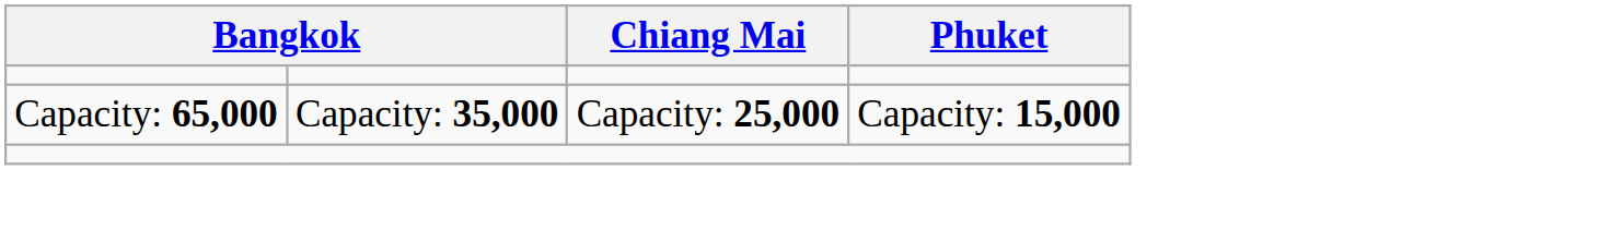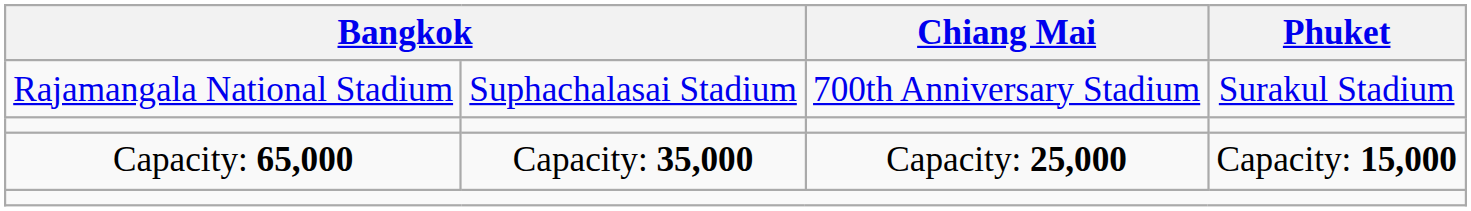 <table class="wikitable" style="text-align:center;">
 <tr>
 <th colspan="2"><a href='#'>Bangkok</a></th>
 <th><a href='#'>Chiang Mai</a></th>
 <th><a href='#'>Phuket</a></th>
+</tr>
+<tr>
+<td><a href='#'>Rajamangala National Stadium</a></td>
+<td><a href='#'>Suphachalasai Stadium</a></td>
+<td><a href='#'>700th Anniversary Stadium</a></td>
+<td><a href='#'>Surakul Stadium</a></td>
 </tr>
 <tr>
 <td></td>
 <td></td>
 <td></td>
 <td></td>
 </tr>
 <tr>
 <td>Capacity: <strong>65,000</strong></td>
 <td>Capacity: <strong>35,000</strong></td>
 <td>Capacity: <strong>25,000</strong></td>
 <td>Capacity: <strong>15,000</strong></td>
 </tr>
 <tr>
 <td rowspan=7 colspan=4></td>
 </tr>
 </table>
